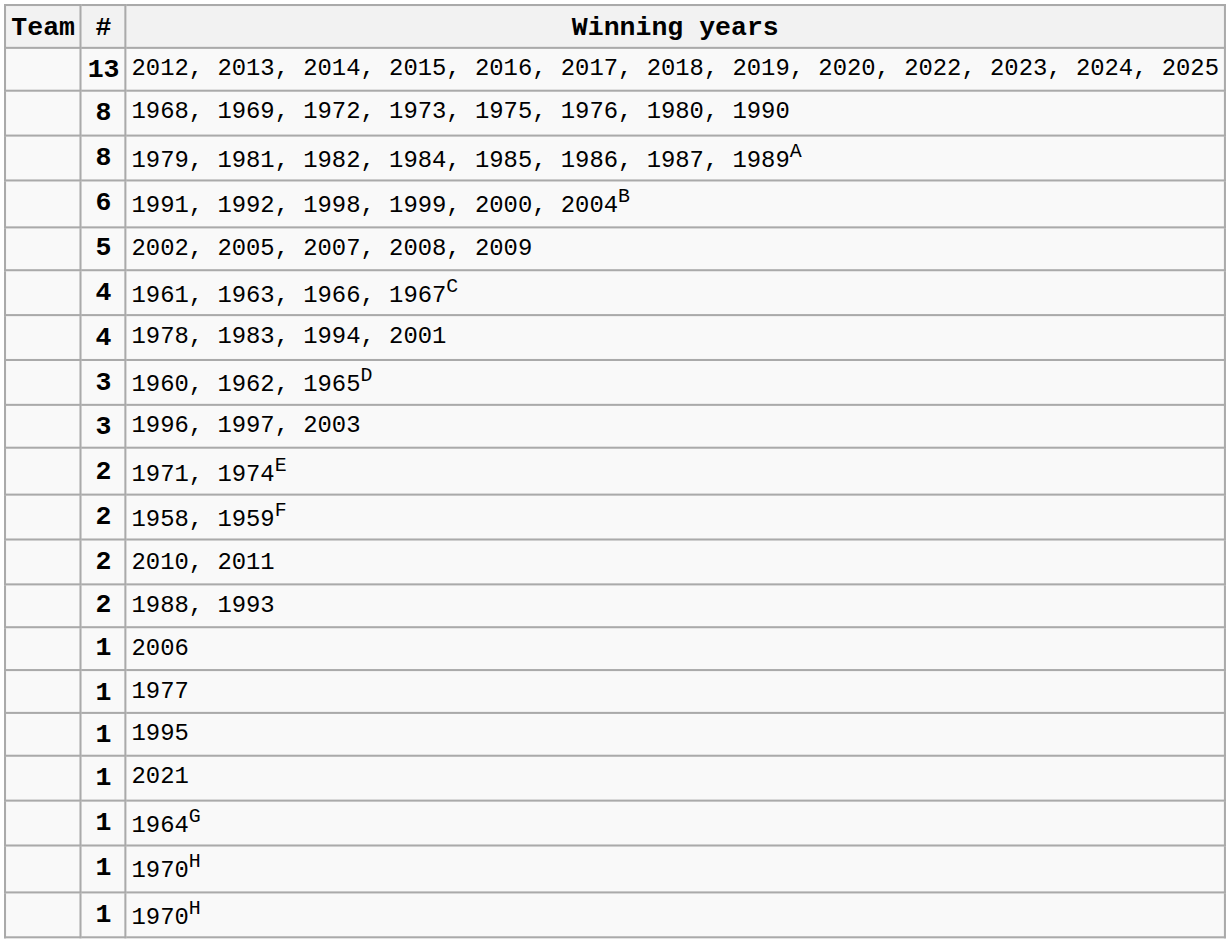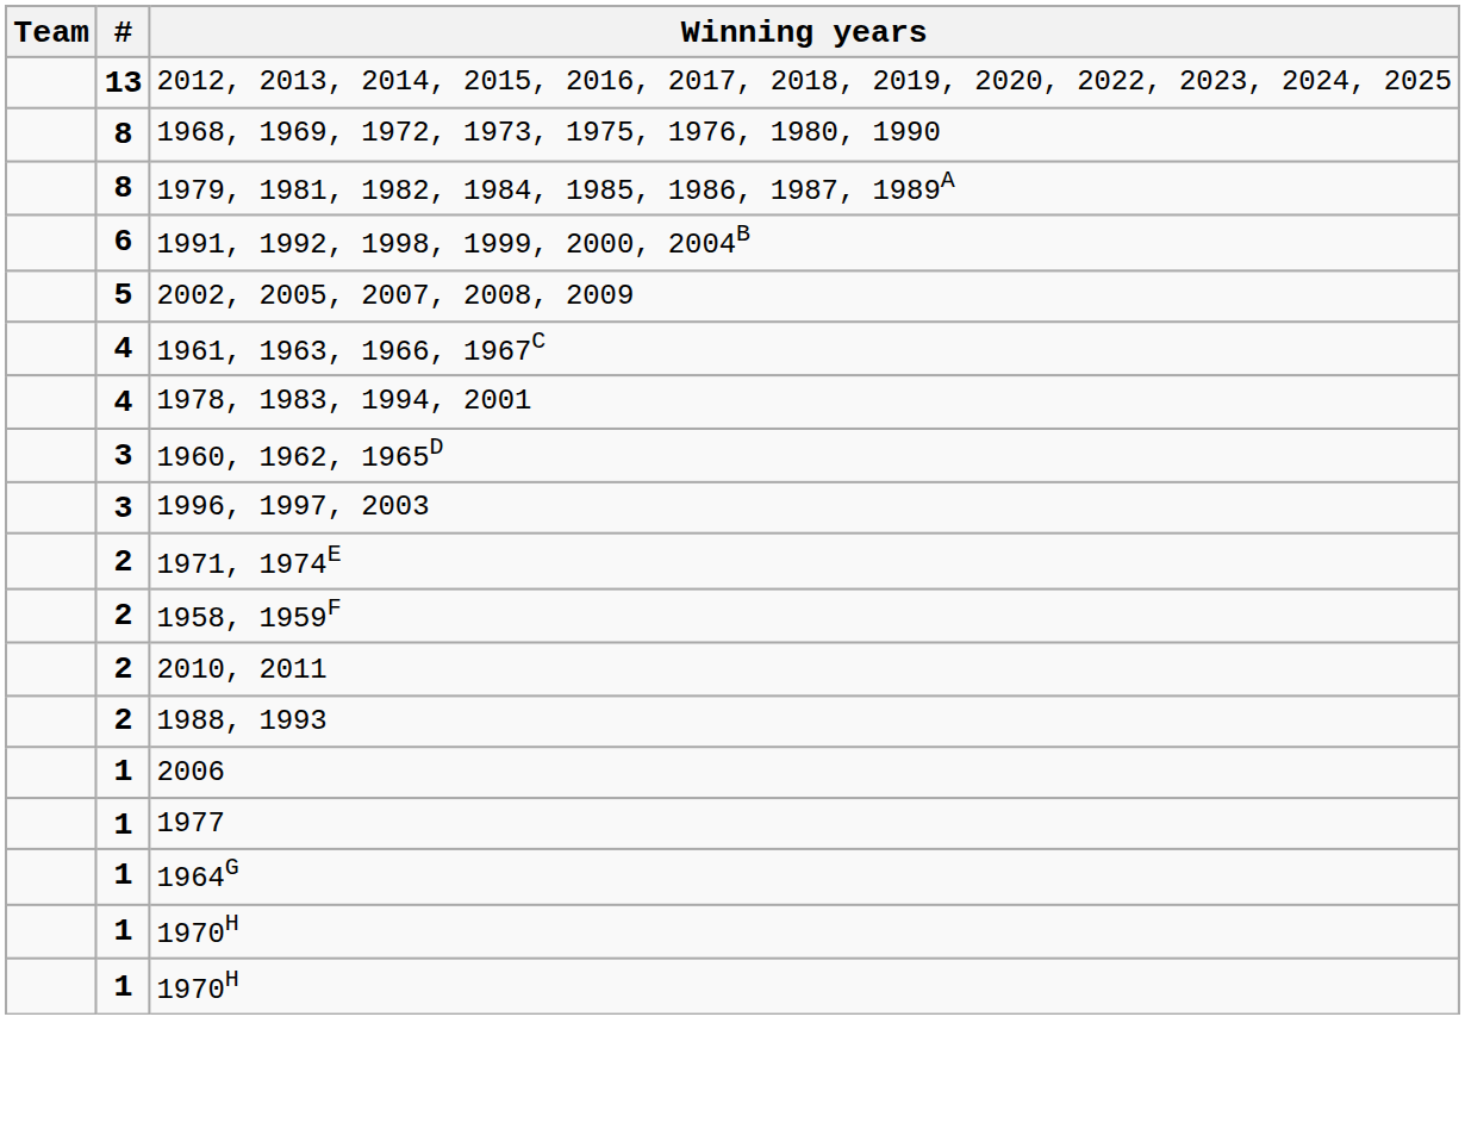 <table class="wikitable sortable" style="text-align:center">
 <tr>
 <th>Team</th>
 <th>#</th>
 <th>Winning years</th>
 </tr>
 <tr>
 <td style=><strong><a href='#'></a></strong></td>
 <td><strong>13</strong></td>
 <td style="font-size:90%;" align=left>2012, 2013, 2014, 2015, 2016, 2017, 2018, 2019, 2020, 2022, 2023, 2024, 2025</td>
 </tr>
 <tr>
 <td style=><strong><a href='#'></a></strong></td>
 <td><strong>8</strong></td>
 <td style="font-size:90%;" align=left>1968, 1969, 1972, 1973, 1975, 1976, 1980, 1990</td>
 </tr>
 <tr>
 <td style=><strong><a href='#'></a></strong></td>
 <td><strong>8</strong></td>
 <td style="font-size:90%;" align=left>1979, 1981, 1982, 1984, 1985, 1986, 1987, 1989<sup>A</sup></td>
 </tr>
 <tr>
 <td style=><strong><a href='#'></a></strong></td>
 <td><strong>6</strong></td>
 <td style="font-size:90%;" align=left>1991, 1992, 1998, 1999, 2000, 2004<sup>B</sup></td>
 </tr>
 <tr>
 <td style=><strong><a href='#'></a></strong></td>
 <td><strong>5</strong></td>
 <td style="font-size:90%;" align=left>2002, 2005, 2007, 2008, 2009</td>
 </tr>
 <tr>
 <td style=><strong><a href='#'></a></strong></td>
 <td><strong>4</strong></td>
 <td style="font-size:90%;" align=left>1961, 1963, 1966, 1967<sup>C</sup></td>
 </tr>
 <tr>
 <td style=><strong><a href='#'></a></strong></td>
 <td><strong>4</strong></td>
 <td style="font-size:90%;" align=left>1978, 1983, 1994, 2001</td>
 </tr>
 <tr>
 <td style=><strong><a href='#'></a></strong></td>
 <td><strong>3</strong></td>
 <td style="font-size:90%;" align=left>1960, 1962, 1965<sup>D</sup></td>
 </tr>
 <tr>
 <td style=><strong><a href='#'></a></strong></td>
 <td><strong>3</strong></td>
 <td style="font-size:90%;" align=left>1996, 1997, 2003</td>
 </tr>
 <tr>
 <td style=><strong><a href='#'></a></strong></td>
 <td><strong>2</strong></td>
 <td style="font-size:90%;" align=left>1971, 1974<sup>E</sup></td>
 </tr>
 <tr>
 <td style=><strong><a href='#'></a></strong></td>
 <td><strong>2</strong></td>
 <td style="font-size:90%;" align=left>1958, 1959<sup>F</sup></td>
 </tr>
 <tr>
 <td style=><strong><a href='#'></a></strong></td>
 <td><strong>2</strong></td>
 <td style="font-size:90%;" align=left>2010, 2011</td>
 </tr>
 <tr>
 <td style=><strong><a href='#'></a></strong></td>
 <td><strong>2</strong></td>
 <td style="font-size:90%;" align=left>1988, 1993</td>
 </tr>
 <tr>
 <td style=><strong><a href='#'></a></strong></td>
 <td><strong>1</strong></td>
 <td style="font-size:90%;" align=left>2006</td>
 </tr>
 <tr>
 <td style=><strong><a href='#'></a></strong></td>
 <td><strong>1</strong></td>
 <td style="font-size:90%;" align=left>1977</td>
 </tr>
 <tr>
 <td style=><strong><a href='#'></a></strong></td>
 <td><strong>1</strong></td>
-<td style="font-size:90%;" align=left>1995</td>
-</tr>
-<tr>
-<td style=><strong><a href='#'></a></strong></td>
-<td><strong>1</strong></td>
-<td style="font-size:90%;" align=left>2021</td>
-</tr>
-<tr>
-<td style=><strong><a href='#'></a></strong></td>
-<td><strong>1</strong></td>
 <td style="font-size:90%;" align=left>1964<sup>G</sup></td>
 </tr>
 <tr>
 <td style=><strong><a href='#'></a></strong></td>
 <td><strong>1</strong></td>
 <td style="font-size:90%;" align=left>1970<sup>H</sup></td>
 </tr>
 <tr>
 <td style=><strong><a href='#'></a></strong></td>
 <td><strong>1</strong></td>
 <td style="font-size:90%;" align=left>1970<sup>H</sup></td>
 </tr>
 </table>
